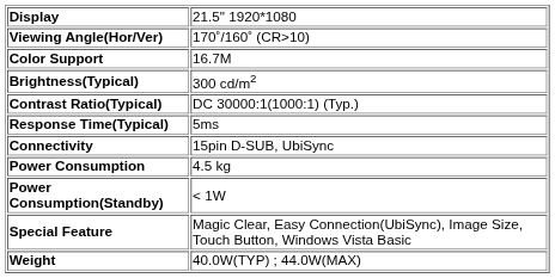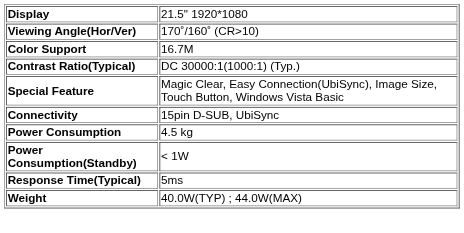 <table border="1">
 <tr>
 <td><strong>Display</strong></td>
 <td>21.5" 1920*1080</td>
 </tr>
 <tr>
 <td><strong>Viewing Angle(Hor/Ver)</strong></td>
 <td>170˚/160˚ (CR>10)</td>
 </tr>
 <tr>
 <td><strong>Color Support</strong></td>
 <td>16.7M</td>
 </tr>
 <tr>
-<td><strong>Brightness(Typical)</strong></td>
-<td>300 cd/m<sup>2</sup></td>
-</tr>
-<tr>
 <td><strong>Contrast Ratio(Typical)</strong></td>
 <td>DC 30000:1(1000:1) (Typ.)</td>
 </tr>
 <tr>
-<td><strong>Response Time(Typical)</strong></td>
-<td>5ms</td>
+<td><strong>Special Feature</strong></td>
+<td>Magic Clear, Easy Connection(UbiSync), Image Size, Touch Button, Windows Vista Basic</td>
 </tr>
 <tr>
 <td><strong>Connectivity</strong></td>
 <td>15pin D-SUB, UbiSync</td>
 </tr>
 <tr>
 <td><strong>Power Consumption</strong></td>
 <td>4.5 kg</td>
 </tr>
 <tr>
 <td><strong>Power Consumption(Standby)</strong></td>
 <td>< 1W</td>
 </tr>
 <tr>
-<td><strong>Special Feature</strong></td>
-<td>Magic Clear, Easy Connection(UbiSync), Image Size, Touch Button, Windows Vista Basic</td>
+<td><strong>Response Time(Typical)</strong></td>
+<td>5ms</td>
 </tr>
 <tr>
 <td><strong>Weight</strong></td>
 <td>40.0W(TYP) ; 44.0W(MAX)</td>
 </tr>
 </table>
